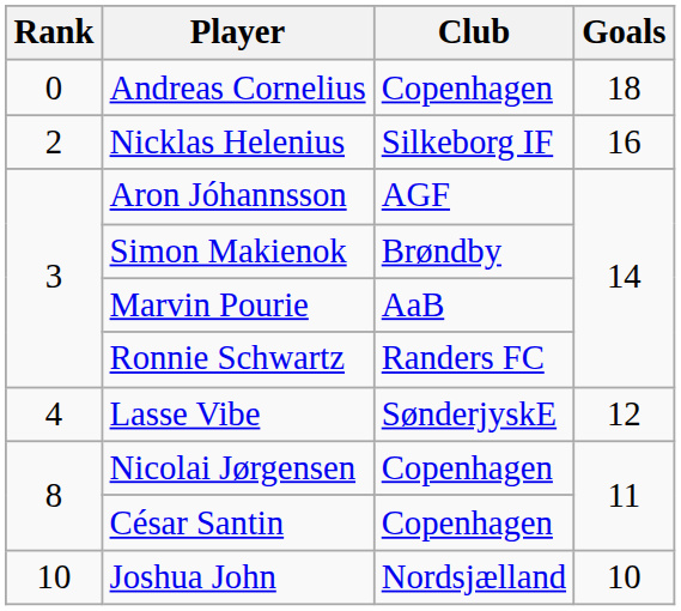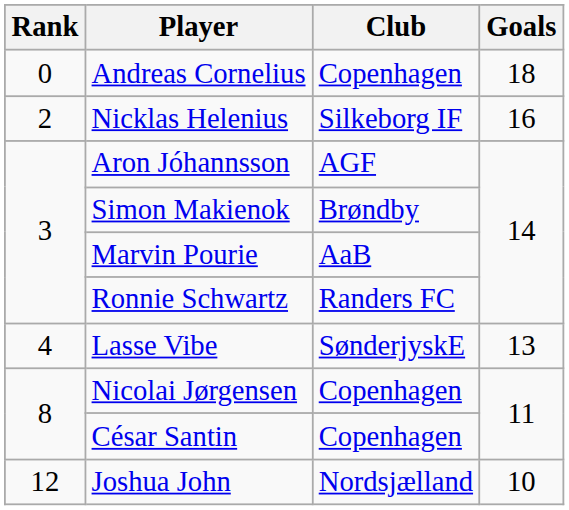 <table class="wikitable" style="text-align:center">
 <tr>
 <th>Rank</th>
 <th>Player</th>
 <th>Club</th>
 <th>Goals</th>
 </tr>
 <tr>
 <td>0</td>
 <td align="left"> <a href='#'>Andreas Cornelius</a></td>
 <td align="left"><a href='#'>Copenhagen</a></td>
 <td>18</td>
 </tr>
 <tr>
 <td>2</td>
 <td align="left"> <a href='#'>Nicklas Helenius</a></td>
 <td align="left"><a href='#'>Silkeborg IF</a></td>
 <td>16</td>
 </tr>
 <tr>
 <td rowspan="4">3</td>
 <td align="left"> <a href='#'>Aron Jóhannsson</a></td>
 <td align="left"><a href='#'>AGF</a></td>
 <td rowspan="4">14</td>
 </tr>
 <tr>
 <td align="left"> <a href='#'>Simon Makienok</a></td>
 <td align="left"><a href='#'>Brøndby</a></td>
 </tr>
 <tr>
 <td align="left"> <a href='#'>Marvin Pourie</a></td>
 <td align="left"><a href='#'>AaB</a></td>
 </tr>
 <tr>
 <td align="left"> <a href='#'>Ronnie Schwartz</a></td>
 <td align="left"><a href='#'>Randers FC</a></td>
 </tr>
 <tr>
 <td>4</td>
 <td align="left"> <a href='#'>Lasse Vibe</a></td>
 <td align="left"><a href='#'>SønderjyskE</a></td>
-<td>12</td>
+<td>13</td>
 </tr>
 <tr>
 <td rowspan="2">8</td>
 <td align="left"> <a href='#'>Nicolai Jørgensen</a></td>
 <td align="left"><a href='#'>Copenhagen</a></td>
 <td rowspan="2">11</td>
 </tr>
 <tr>
 <td align="left"> <a href='#'>César Santin</a></td>
 <td align="left"><a href='#'>Copenhagen</a></td>
 </tr>
 <tr>
-<td>10</td>
+<td>12</td>
 <td align="left"> <a href='#'>Joshua John</a></td>
 <td align="left"><a href='#'>Nordsjælland</a></td>
 <td>10</td>
 </tr>
 </table>
